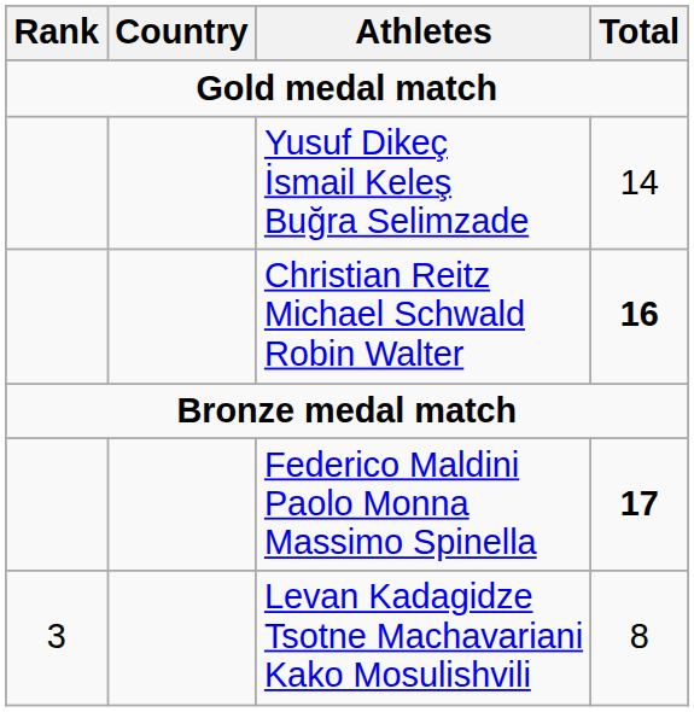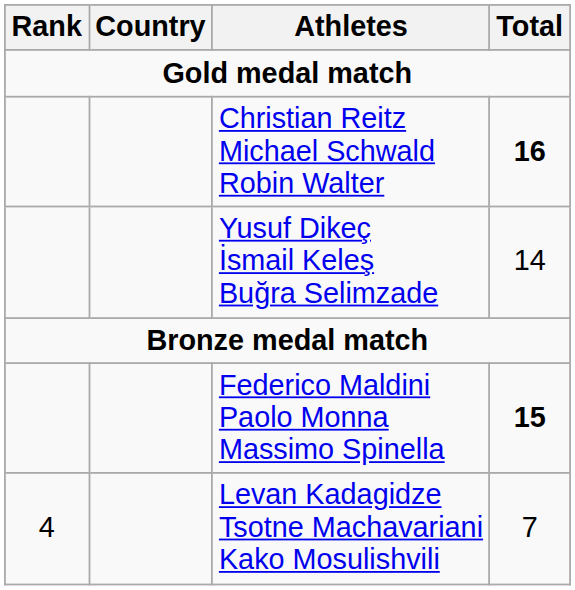 <table class="wikitable" style="text-align:center">
 <tr>
 <th>Rank</th>
 <th>Country</th>
 <th>Athletes</th>
 <th>Total</th>
 </tr>
 <tr>
 <td colspan=4><strong>Gold medal match</strong></td>
 </tr>
 <tr>
 <td></td>
 <td align=left></td>
-<td align=left><a href='#'>Yusuf Dikeç</a><br><a href='#'>İsmail Keleş</a><br><a href='#'>Buğra Selimzade</a></td>
-<td>14</td>
+<td align=left><a href='#'>Christian Reitz</a><br><a href='#'>Michael Schwald</a><br><a href='#'>Robin Walter</a></td>
+<td><strong>16</strong></td>
 </tr>
 <tr>
 <td></td>
 <td align=left></td>
-<td align=left><a href='#'>Christian Reitz</a><br><a href='#'>Michael Schwald</a><br><a href='#'>Robin Walter</a></td>
-<td><strong>16</strong></td>
+<td align=left><a href='#'>Yusuf Dikeç</a><br><a href='#'>İsmail Keleş</a><br><a href='#'>Buğra Selimzade</a></td>
+<td>14</td>
 </tr>
 <tr>
 <td colspan=4><strong>Bronze medal match</strong></td>
 </tr>
 <tr>
 <td></td>
 <td align=left></td>
 <td align=left><a href='#'>Federico Maldini</a><br><a href='#'>Paolo Monna</a><br><a href='#'>Massimo Spinella</a></td>
-<td><strong>17</strong></td>
+<td><strong>15</strong></td>
 </tr>
 <tr>
-<td>3</td>
+<td>4</td>
 <td align=left></td>
 <td align=left><a href='#'>Levan Kadagidze</a><br><a href='#'>Tsotne Machavariani</a><br><a href='#'>Kako Mosulishvili</a></td>
-<td>8</td>
+<td>7</td>
 </tr>
 </table>
